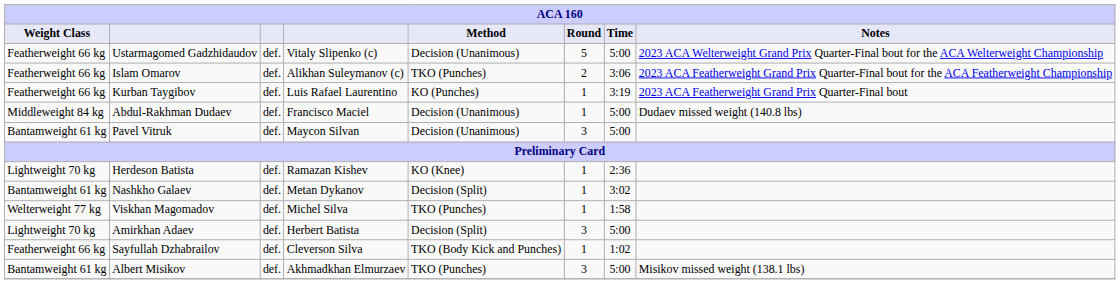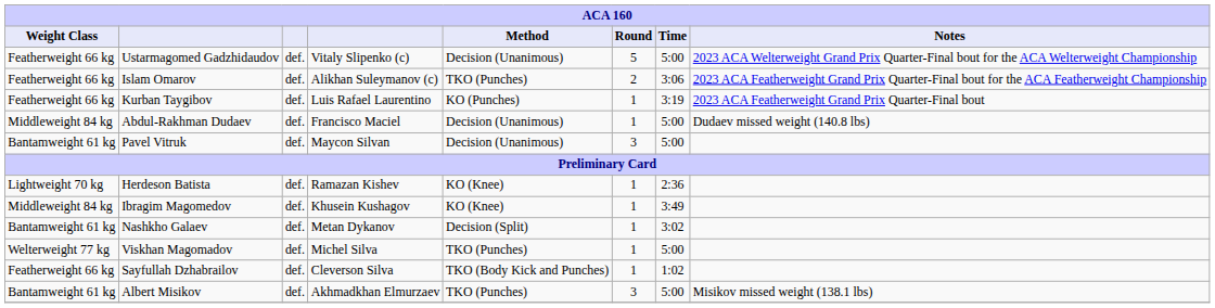 <table class="wikitable" style="font-size: 80%;">
 <tr>
 <th colspan="8" style="background-color: #ccf; color: #000080; text-align: center;"><strong>ACA 160</strong></th>
 </tr>
 <tr>
 <th colspan="1" style="background-color: #E6E8FA; color: #000000; text-align: center;">Weight Class</th>
 <th colspan="1" style="background-color: #E6E8FA; color: #000000; text-align: center;"></th>
 <th colspan="1" style="background-color: #E6E8FA; color: #000000; text-align: center;"></th>
 <th colspan="1" style="background-color: #E6E8FA; color: #000000; text-align: center;"></th>
 <th colspan="1" style="background-color: #E6E8FA; color: #000000; text-align: center;">Method</th>
 <th colspan="1" style="background-color: #E6E8FA; color: #000000; text-align: center;">Round</th>
 <th colspan="1" style="background-color: #E6E8FA; color: #000000; text-align: center;">Time</th>
 <th colspan="1" style="background-color: #E6E8FA; color: #000000; text-align: center;">Notes</th>
 </tr>
 <tr>
 <td>Featherweight 66 kg</td>
 <td> Ustarmagomed Gadzhidaudov</td>
 <td>def.</td>
 <td> Vitaly Slipenko (c)</td>
 <td>Decision (Unanimous)</td>
 <td align=center>5</td>
 <td align=center>5:00</td>
 <td><a href='#'>2023 ACA Welterweight Grand Prix</a> Quarter-Final bout for the <a href='#'>ACA Welterweight Championship</a></td>
 </tr>
 <tr>
 <td>Featherweight 66 kg</td>
 <td> Islam Omarov</td>
 <td>def.</td>
 <td> Alikhan Suleymanov (c)</td>
 <td>TKO (Punches)</td>
 <td align=center>2</td>
 <td align=center>3:06</td>
 <td><a href='#'>2023 ACA Featherweight Grand Prix</a> Quarter-Final bout for the <a href='#'>ACA Featherweight Championship</a></td>
 </tr>
 <tr>
 <td>Featherweight 66 kg</td>
 <td> Kurban Taygibov</td>
 <td>def.</td>
 <td> Luis Rafael Laurentino</td>
 <td>KO (Punches)</td>
 <td align=center>1</td>
 <td align=center>3:19</td>
 <td><a href='#'>2023 ACA Featherweight Grand Prix</a> Quarter-Final bout</td>
 </tr>
 <tr>
 <td>Middleweight 84 kg</td>
 <td> Abdul-Rakhman Dudaev</td>
 <td>def.</td>
 <td> Francisco Maciel</td>
 <td>Decision (Unanimous)</td>
 <td align=center>1</td>
 <td align=center>5:00</td>
 <td>Dudaev missed weight (140.8 lbs)</td>
 </tr>
 <tr>
 <td>Bantamweight 61 kg</td>
 <td> Pavel Vitruk</td>
 <td>def.</td>
 <td> Maycon Silvan</td>
 <td>Decision (Unanimous)</td>
 <td align=center>3</td>
 <td align=center>5:00</td>
 <td></td>
 </tr>
 <tr>
 <th colspan="8" style="background-color: #ccf; color: #000080; text-align: center;"><strong>Preliminary Card</strong></th>
 </tr>
 <tr>
 <td>Lightweight 70 kg</td>
 <td> Herdeson Batista</td>
 <td>def.</td>
 <td> Ramazan Kishev</td>
 <td>KO (Knee)</td>
 <td align=center>1</td>
 <td align=center>2:36</td>
 <td></td>
 </tr>
 <tr>
+<td>Middleweight 84 kg</td>
+<td> Ibragim Magomedov</td>
+<td>def.</td>
+<td> Khusein Kushagov</td>
+<td>KO (Knee)</td>
+<td align=center>1</td>
+<td align=center>3:49</td>
+<td></td>
+</tr>
+<tr>
 <td>Bantamweight 61 kg</td>
 <td> Nashkho Galaev</td>
 <td>def.</td>
 <td> Metan Dykanov</td>
 <td>Decision (Split)</td>
 <td align=center>1</td>
 <td align=center>3:02</td>
 <td></td>
 </tr>
 <tr>
 <td>Welterweight 77 kg</td>
 <td> Viskhan Magomadov</td>
 <td>def.</td>
 <td> Michel Silva</td>
 <td>TKO (Punches)</td>
 <td align=center>1</td>
-<td align=center>1:58</td>
-<td></td>
-</tr>
-<tr>
-<td>Lightweight 70 kg</td>
-<td> Amirkhan Adaev</td>
-<td>def.</td>
-<td> Herbert Batista</td>
-<td>Decision (Split)</td>
-<td align=center>3</td>
 <td align=center>5:00</td>
 <td></td>
 </tr>
 <tr>
 <td>Featherweight 66 kg</td>
 <td> Sayfullah Dzhabrailov</td>
 <td>def.</td>
 <td> Cleverson Silva</td>
 <td>TKO (Body Kick and Punches)</td>
 <td align=center>1</td>
 <td align=center>1:02</td>
 <td></td>
 </tr>
 <tr>
 <td>Bantamweight 61 kg</td>
 <td> Albert Misikov</td>
 <td>def.</td>
 <td> Akhmadkhan Elmurzaev</td>
 <td>TKO (Punches)</td>
 <td align=center>3</td>
 <td align=center>5:00</td>
 <td>Misikov missed weight (138.1 lbs)</td>
 </tr>
 <tr>
 </tr>
 </table>
